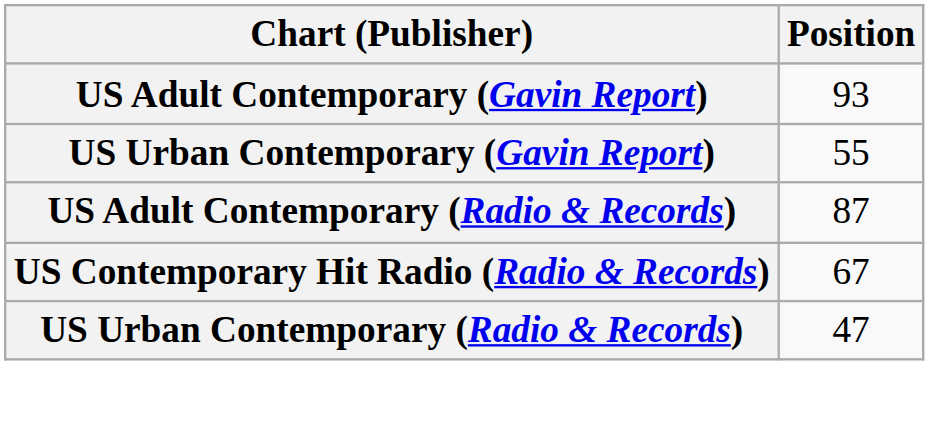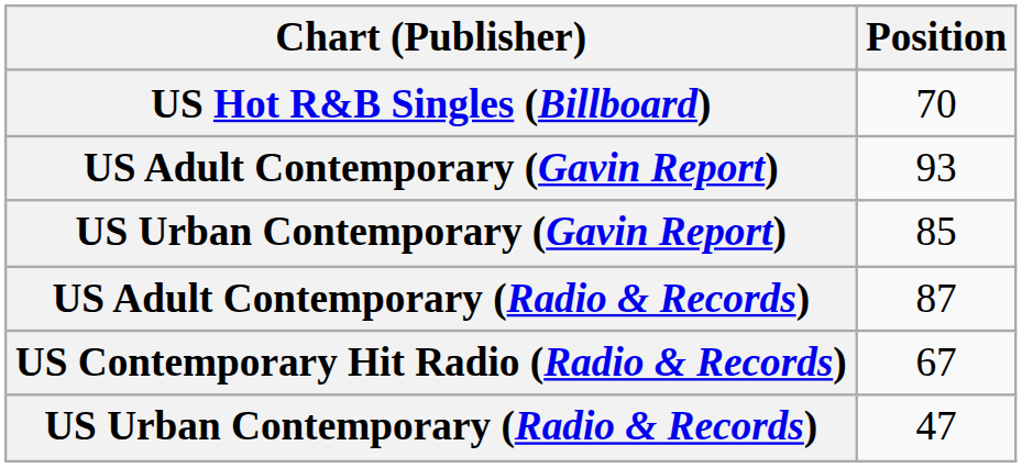 <table class="wikitable sortable plainrowheaders" style="text-align:center;">
 <tr>
 <th>Chart (Publisher)</th>
 <th>Position</th>
+</tr>
+<tr>
+<th scope="row">US <a href='#'>Hot R&B Singles</a> (<em><a href='#'>Billboard</a></em>)</th>
+<td>70</td>
 </tr>
 <tr>
 <th scope="row">US Adult Contemporary (<em><a href='#'>Gavin Report</a></em>)</th>
 <td>93</td>
 </tr>
 <tr>
 <th scope="row">US Urban Contemporary (<em><a href='#'>Gavin Report</a></em>)</th>
-<td>55</td>
+<td>85</td>
 </tr>
 <tr>
 <th scope="row">US Adult Contemporary (<em><a href='#'>Radio & Records</a></em>)</th>
 <td>87</td>
 </tr>
 <tr>
 <th scope="row">US Contemporary Hit Radio (<em><a href='#'>Radio & Records</a></em>)</th>
 <td>67</td>
 </tr>
 <tr>
 <th scope="row">US Urban Contemporary (<em><a href='#'>Radio & Records</a></em>)</th>
 <td>47</td>
 </tr>
 </table>
